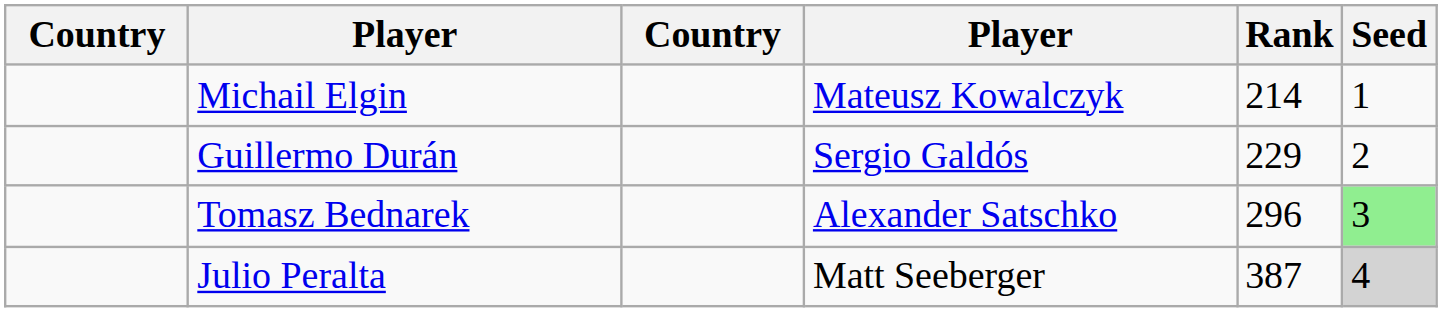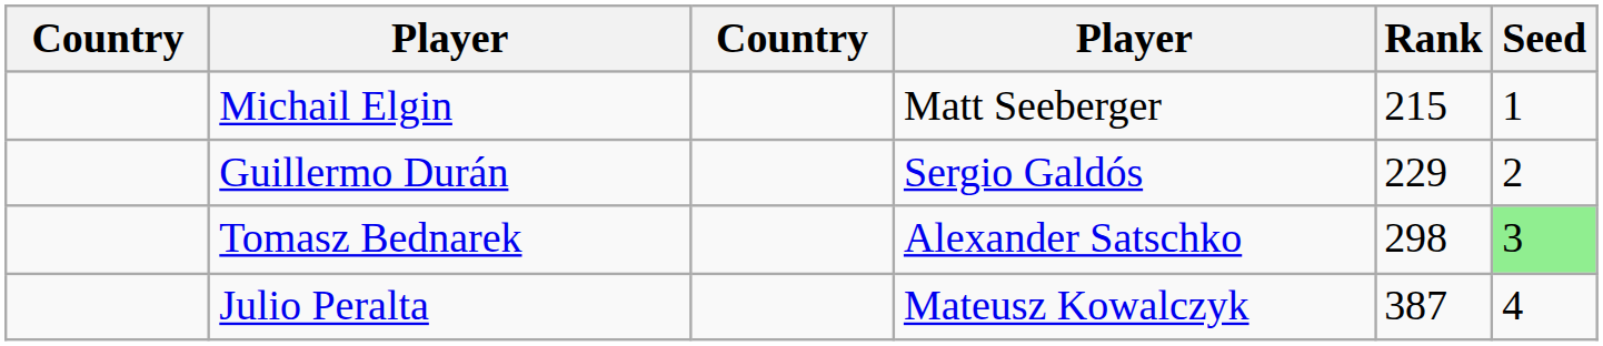 <table class="sortable wikitable">
 <tr>
 <th width="70">Country</th>
 <th width="175">Player</th>
 <th width="70">Country</th>
 <th width="175">Player</th>
 <th>Rank</th>
 <th>Seed</th>
 </tr>
 <tr>
 <td></td>
 <td><a href='#'>Michail Elgin</a></td>
 <td></td>
-<td><a href='#'>Mateusz Kowalczyk</a></td>
-<td>214</td>
+<td>Matt Seeberger</td>
+<td>215</td>
 <td>1</td>
 </tr>
 <tr>
 <td></td>
 <td><a href='#'>Guillermo Durán</a></td>
 <td></td>
 <td><a href='#'>Sergio Galdós</a></td>
 <td>229</td>
 <td>2</td>
 </tr>
 <tr>
 <td></td>
 <td><a href='#'>Tomasz Bednarek</a></td>
 <td></td>
 <td><a href='#'>Alexander Satschko</a></td>
-<td>296</td>
+<td>298</td>
 <td style="background: lightgreen;">3</td>
 </tr>
 <tr>
 <td></td>
 <td><a href='#'>Julio Peralta</a></td>
 <td></td>
-<td>Matt Seeberger</td>
+<td><a href='#'>Mateusz Kowalczyk</a></td>
 <td>387</td>
-<td style="background: lightgrey;">4</td>
+<td>4</td>
 </tr>
 </table>
